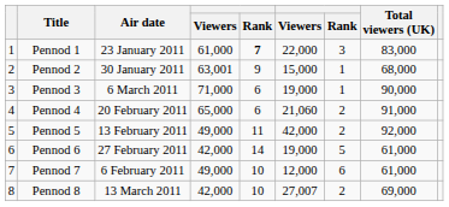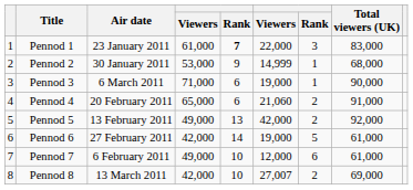 <table class="wikitable" style="text-align:center">
 <tr>
 <th rowspan="2"></th>
 <th width="90" rowspan="2">Title</th>
 <th rowspan="2">Air date</th>
 <th colspan="2"></th>
 <th colspan="2"></th>
 <th rowspan="2">Total<br>viewers (UK)</th>
 <th rowspan="2"></th>
 </tr>
 <tr>
 <th>Viewers</th>
 <th>Rank</th>
 <th>Viewers</th>
 <th>Rank</th>
 </tr>
 <tr>
 <td>1</td>
 <td>Pennod 1</td>
 <td>23 January 2011</td>
 <td>61,000</td>
 <td><strong>7</strong></td>
 <td>22,000</td>
 <td>3</td>
 <td>83,000</td>
 <td></td>
 </tr>
 <tr>
 <td>2</td>
 <td>Pennod 2</td>
 <td>30 January 2011</td>
-<td>63,001</td>
+<td>53,000</td>
 <td>9</td>
-<td>15,000</td>
+<td>14,999</td>
 <td>1</td>
 <td>68,000</td>
 <td></td>
 </tr>
 <tr>
 <td>3</td>
 <td>Pennod 3</td>
 <td>6 March 2011</td>
 <td>71,000</td>
 <td>6</td>
 <td>19,000</td>
 <td>1</td>
 <td>90,000</td>
 <td></td>
 </tr>
 <tr>
 <td>4</td>
 <td>Pennod 4</td>
 <td>20 February 2011</td>
 <td>65,000</td>
 <td>6</td>
 <td>21,060</td>
 <td>2</td>
 <td>91,000</td>
 <td></td>
 </tr>
 <tr>
 <td>5</td>
 <td>Pennod 5</td>
 <td>13 February 2011</td>
 <td>49,000</td>
-<td>11</td>
+<td>13</td>
 <td>42,000</td>
 <td>2</td>
 <td>92,000</td>
 <td></td>
 </tr>
 <tr>
 <td>6</td>
 <td>Pennod 6</td>
 <td>27 February 2011</td>
 <td>42,000</td>
 <td>14</td>
 <td>19,000</td>
 <td>5</td>
 <td>61,000</td>
 <td></td>
 </tr>
 <tr>
 <td>7</td>
 <td>Pennod 7</td>
 <td>6 February 2011</td>
 <td>49,000</td>
 <td>10</td>
 <td>12,000</td>
 <td>6</td>
 <td>61,000</td>
 <td></td>
 </tr>
 <tr>
 <td>8</td>
 <td>Pennod 8</td>
 <td>13 March 2011</td>
 <td>42,000</td>
 <td>10</td>
 <td>27,007</td>
 <td>2</td>
 <td>69,000</td>
 <td></td>
 </tr>
 </table>
